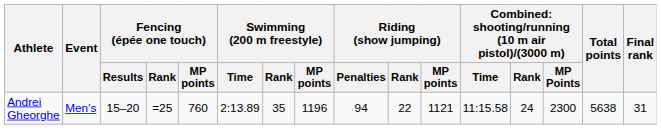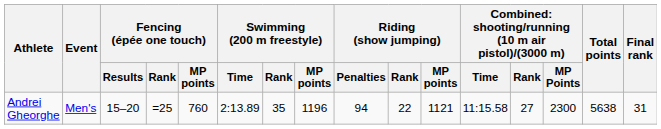 <table class="wikitable" style="font-size:90%">
 <tr>
 <th rowspan="2">Athlete</th>
 <th rowspan="2">Event</th>
 <th colspan=3>Fencing<br><span>(épée one touch)</span></th>
 <th colspan=3>Swimming<br><span>(200 m freestyle)</span></th>
 <th colspan=3>Riding<br><span>(show jumping)</span></th>
 <th colspan=3>Combined: shooting/running<br><span>(10 m air pistol)/(3000 m)</span></th>
 <th rowspan=2>Total points</th>
 <th rowspan=2>Final rank</th>
 </tr>
 <tr style="font-size:95%">
 <th>Results</th>
 <th>Rank</th>
 <th>MP points</th>
 <th>Time</th>
 <th>Rank</th>
 <th>MP points</th>
 <th>Penalties</th>
 <th>Rank</th>
 <th>MP points</th>
 <th>Time</th>
 <th>Rank</th>
 <th>MP Points</th>
 </tr>
 <tr align=center>
 <td align=left><a href='#'>Andrei Gheorghe</a></td>
 <td align=left><a href='#'>Men's</a></td>
 <td>15–20</td>
 <td>=25</td>
 <td>760</td>
 <td>2:13.89</td>
 <td>35</td>
 <td>1196</td>
 <td>94</td>
 <td>22</td>
 <td>1121</td>
 <td>11:15.58</td>
-<td>24</td>
+<td>27</td>
 <td>2300</td>
 <td>5638</td>
 <td>31</td>
 </tr>
 </table>
